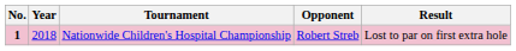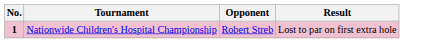 <table class="wikitable" style="font-size:95%;">
 <tr>
 <th>No.</th>
-<th>Year</th>
 <th>Tournament</th>
 <th>Opponent</th>
 <th>Result</th>
 </tr>
 <tr style="background:#F2C1D1;">
 <td align=center><strong>1</strong></td>
-<td><a href='#'>2018</a></td>
 <td><a href='#'>Nationwide Children's Hospital Championship</a></td>
 <td> <a href='#'>Robert Streb</a></td>
 <td>Lost to par on first extra hole</td>
 </tr>
 </table>
